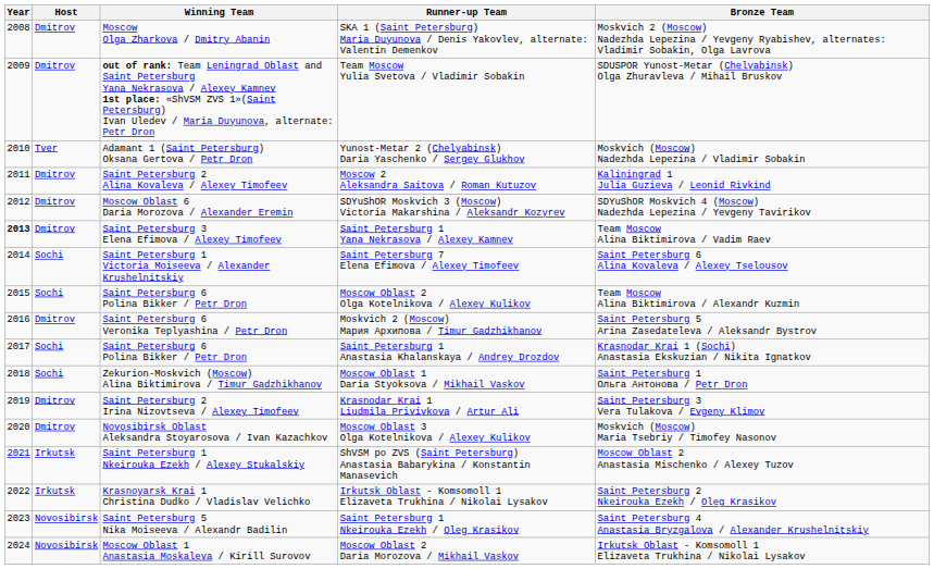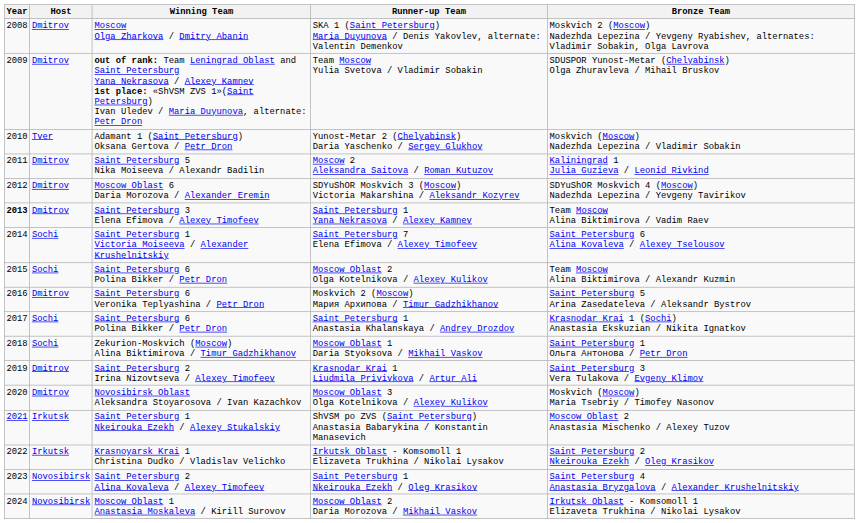 <table class="wikitable">
 <tr>
 <th scope="col">Year</th>
 <th scope="col">Host</th>
 <th scope="col">Winning Team</th>
 <th scope="col">Runner-up Team</th>
 <th scope="col">Bronze Team</th>
 </tr>
 <tr valign="top">
 <td>2008</td>
 <td><a href='#'>Dmitrov</a></td>
 <td><a href='#'>Moscow</a><br><a href='#'>Olga Zharkova</a> / <a href='#'>Dmitry Abanin</a></td>
 <td>SKA 1 (<a href='#'>Saint Petersburg</a>)<br><a href='#'>Maria Duyunova</a> / Denis Yakovlev, alternate: Valentin Demenkov</td>
 <td>Moskvich 2 (<a href='#'>Moscow</a>)<br>Nadezhda Lepezina / Yevgeny Ryabishev, alternates: Vladimir Sobakin, Olga Lavrova</td>
 </tr>
 <tr valign="top">
 <td>2009</td>
 <td><a href='#'>Dmitrov</a></td>
 <td><strong>out of rank:</strong> Team <a href='#'>Leningrad Oblast</a> and <a href='#'>Saint Petersburg</a><br><a href='#'>Yana Nekrasova</a> / <a href='#'>Alexey Kamnev</a><br><strong>1st place:</strong> «ShVSM ZVS 1»(<a href='#'>Saint Petersburg</a>)<br>Ivan Uledev / <a href='#'>Maria Duyunova</a>, alternate: <a href='#'>Petr Dron</a></td>
 <td>Team <a href='#'>Moscow</a><br>Yulia Svetova / Vladimir Sobakin</td>
 <td>SDUSРOR Yunost-Metar (<a href='#'>Chelyabinsk</a>)<br>Olga Zhuravleva / Mihail Bruskov</td>
 </tr>
 <tr valign="top">
 <td>2010</td>
 <td><a href='#'>Tver</a></td>
 <td>Adamant 1 (<a href='#'>Saint Petersburg</a>)<br>Oksana Gertova / <a href='#'>Petr Dron</a></td>
 <td>Yunost-Metar 2 (<a href='#'>Chelyabinsk</a>)<br>Daria Yaschenko / <a href='#'>Sergey Glukhov</a></td>
 <td>Moskvich (<a href='#'>Moscow</a>)<br>Nadezhda Lepezina / Vladimir Sobakin</td>
 </tr>
 <tr valign="top">
 <td>2011</td>
 <td><a href='#'>Dmitrov</a></td>
-<td><a href='#'>Saint Petersburg</a> 2<br><a href='#'>Alina Kovaleva</a> / <a href='#'>Alexey Timofeev</a></td>
+<td><a href='#'>Saint Petersburg</a> 5<br>Nika Moiseeva / Alexandr Badilin</td>
 <td><a href='#'>Moscow</a> 2<br><a href='#'>Aleksandra Saitova</a> / <a href='#'>Roman Kutuzov</a></td>
 <td><a href='#'>Kaliningrad</a> 1<br><a href='#'>Julia Guzieva</a> / <a href='#'>Leonid Rivkind</a></td>
 </tr>
 <tr valign="top">
 <td>2012</td>
 <td><a href='#'>Dmitrov</a></td>
 <td><a href='#'>Moscow Oblast</a> 6<br>Daria Morozova / <a href='#'>Alexander Eremin</a></td>
 <td>SDYuShOR Moskvich 3 (<a href='#'>Moscow</a>)<br>Victoria Makarshina / <a href='#'>Aleksandr Kozyrev</a></td>
 <td>SDYuShOR Moskvich 4 (<a href='#'>Moscow</a>)<br>Nadezhda Lepezina / Yevgeny Tavirikov</td>
 </tr>
 <tr valign="top">
 <td><strong>2013</strong></td>
 <td><a href='#'>Dmitrov</a></td>
 <td><a href='#'>Saint Petersburg</a> 3<br>Elena Efimova / <a href='#'>Alexey Timofeev</a></td>
 <td><a href='#'>Saint Petersburg</a> 1<br><a href='#'>Yana Nekrasova</a> / <a href='#'>Alexey Kamnev</a></td>
 <td>Team <a href='#'>Moscow</a><br>Alina Biktimirova / Vadim Raev</td>
 </tr>
 <tr valign="top">
 <td>2014</td>
 <td><a href='#'>Sochi</a></td>
 <td><a href='#'>Saint Petersburg</a> 1<br><a href='#'>Victoria Moiseeva</a> / <a href='#'>Alexander Krushelnitskiy</a></td>
 <td><a href='#'>Saint Petersburg</a> 7<br>Elena Efimova / <a href='#'>Alexey Timofeev</a></td>
 <td><a href='#'>Saint Petersburg</a> 6<br><a href='#'>Alina Kovaleva</a> / <a href='#'>Alexey Tselousov</a></td>
 </tr>
 <tr valign="top">
 <td>2015</td>
 <td><a href='#'>Sochi</a></td>
 <td><a href='#'>Saint Petersburg</a> 6<br>Polina Bikker / <a href='#'>Petr Dron</a></td>
 <td><a href='#'>Moscow Oblast</a> 2<br>Olga Kotelnikova / <a href='#'>Alexey Kulikov</a></td>
 <td>Team <a href='#'>Moscow</a><br>Alina Biktimirova / Alexandr Kuzmin</td>
 </tr>
 <tr valign="top">
 <td>2016</td>
 <td><a href='#'>Dmitrov</a></td>
 <td><a href='#'>Saint Petersburg</a> 6<br>Veronika Teplyashina / <a href='#'>Petr Dron</a></td>
 <td>Moskvich 2 (<a href='#'>Moscow</a>)<br>Мария Архипова / <a href='#'>Timur Gadzhikhanov</a></td>
 <td><a href='#'>Saint Petersburg</a> 5<br>Arina Zasedateleva / Aleksandr Bystrov</td>
 </tr>
 <tr valign="top">
 <td>2017</td>
 <td><a href='#'>Sochi</a></td>
 <td><a href='#'>Saint Petersburg</a> 6<br>Polina Bikker / <a href='#'>Petr Dron</a></td>
 <td><a href='#'>Saint Petersburg</a> 1<br>Anastasia Khalanskaya / <a href='#'>Andrey Drozdov</a></td>
 <td><a href='#'>Krasnodar Krai</a> 1 (<a href='#'>Sochi</a>)<br>Anastasia Ekskuzian / Nikita Ignatkov</td>
 </tr>
 <tr valign="top">
 <td>2018</td>
 <td><a href='#'>Sochi</a></td>
 <td>Zekurion-Moskvich (<a href='#'>Moscow</a>)<br>Alina Biktimirova / <a href='#'>Timur Gadzhikhanov</a></td>
 <td><a href='#'>Moscow Oblast</a> 1<br>Daria Styoksova / <a href='#'>Mikhail Vaskov</a></td>
 <td><a href='#'>Saint Petersburg</a> 1<br>Ольга Антонова / <a href='#'>Petr Dron</a></td>
 </tr>
 <tr valign="top">
 <td>2019</td>
 <td><a href='#'>Dmitrov</a></td>
 <td><a href='#'>Saint Petersburg</a> 2<br>Irina Nizovtseva / <a href='#'>Alexey Timofeev</a></td>
 <td><a href='#'>Krasnodar Krai</a> 1<br><a href='#'>Liudmila Privivkova</a> / <a href='#'>Artur Ali</a></td>
 <td><a href='#'>Saint Petersburg</a> 3<br>Vera Tulakova / <a href='#'>Evgeny Klimov</a></td>
 </tr>
 <tr valign="top">
 <td>2020</td>
 <td><a href='#'>Dmitrov</a></td>
 <td><a href='#'>Novosibirsk Oblast</a><br>Aleksandra Stoyarosova / Ivan Kazachkov</td>
 <td><a href='#'>Moscow Oblast</a> 3<br>Olga Kotelnikova / <a href='#'>Alexey Kulikov</a></td>
 <td>Moskvich (<a href='#'>Moscow</a>)<br>Maria Tsebriy / Timofey Nasonov</td>
 </tr>
 <tr valign="top">
 <td><a href='#'>2021</a></td>
 <td><a href='#'>Irkutsk</a></td>
 <td><a href='#'>Saint Petersburg</a> 1<br><a href='#'>Nkeirouka Ezekh</a> / <a href='#'>Alexey Stukalskiy</a></td>
 <td>ShVSM po ZVS (<a href='#'>Saint Petersburg</a>)<br>Anastasia Babarykina / Konstantin Manasevich</td>
 <td><a href='#'>Moscow Oblast</a> 2<br>Anastasia Mischenko / Alexey Tuzov</td>
 </tr>
 <tr valign="top">
 <td>2022</td>
 <td><a href='#'>Irkutsk</a></td>
 <td><a href='#'>Krasnoyarsk Krai</a> 1<br>Christina Dudko / Vladislav Velichko</td>
 <td><a href='#'>Irkutsk Oblast</a> - Komsomoll 1<br>Elizaveta Trukhina / Nikolai Lysakov</td>
 <td><a href='#'>Saint Petersburg</a> 2<br><a href='#'>Nkeirouka Ezekh</a> / <a href='#'>Oleg Krasikov</a></td>
 </tr>
 <tr valign="top">
 <td>2023</td>
 <td><a href='#'>Novosibirsk</a></td>
-<td><a href='#'>Saint Petersburg</a> 5<br>Nika Moiseeva / Alexandr Badilin</td>
+<td><a href='#'>Saint Petersburg</a> 2<br><a href='#'>Alina Kovaleva</a> / <a href='#'>Alexey Timofeev</a></td>
 <td><a href='#'>Saint Petersburg</a> 1<br><a href='#'>Nkeirouka Ezekh</a> / <a href='#'>Oleg Krasikov</a></td>
 <td><a href='#'>Saint Petersburg</a> 4<br><a href='#'>Anastasia Bryzgalova</a> / <a href='#'>Alexander Krushelnitskiy</a></td>
 </tr>
 <tr valign="top">
 <td>2024</td>
 <td><a href='#'>Novosibirsk</a></td>
 <td><a href='#'>Moscow Oblast</a> 1<br><a href='#'>Anastasia Moskaleva</a> / Kirill Surovov</td>
 <td><a href='#'>Moscow Oblast</a> 2<br>Daria Morozova / <a href='#'>Mikhail Vaskov</a></td>
 <td><a href='#'>Irkutsk Oblast</a> - Komsomoll 1<br>Elizaveta Trukhina / Nikolai Lysakov</td>
 </tr>
 </table>
